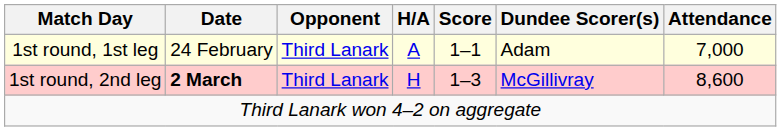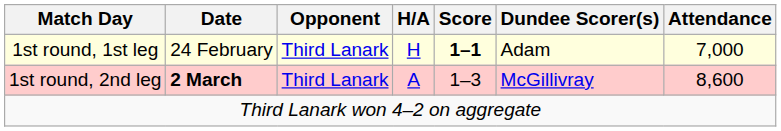 <table class="wikitable" style="text-align:center">
 <tr>
 <th>Match Day</th>
 <th>Date</th>
 <th>Opponent</th>
 <th>H/A</th>
 <th>Score</th>
 <th>Dundee Scorer(s)</th>
 <th>Attendance</th>
 </tr>
 <tr bgcolor="#FFFFDD">
 <td>1st round, 1st leg</td>
 <td align="left">24 February</td>
 <td align="left"><a href='#'>Third Lanark</a></td>
-<td><a href='#'>A</a></td>
-<td>1–1</td>
+<td><a href='#'>H</a></td>
+<td><strong>1–1</strong></td>
 <td align="left">Adam</td>
 <td>7,000</td>
 </tr>
 <tr bgcolor="#FFCCCC">
 <td>1st round, 2nd leg</td>
 <td align="left"><strong>2 March</strong></td>
 <td align="left"><a href='#'>Third Lanark</a></td>
-<td><a href='#'>H</a></td>
+<td><a href='#'>A</a></td>
 <td>1–3</td>
 <td align="left"><a href='#'>McGillivray</a></td>
 <td>8,600</td>
 </tr>
 <tr>
 <td colspan="7"><em>Third Lanark won 4–2 on aggregate</em></td>
 </tr>
 </table>
